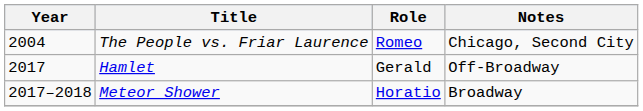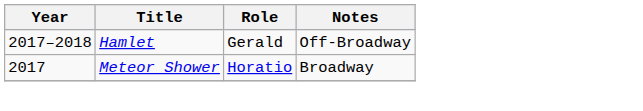 <table class="wikitable sortable">
 <tr style="background:#b0c4de; text-align:center;">
 <th>Year</th>
 <th>Title</th>
 <th>Role</th>
 <th>Notes</th>
 </tr>
 <tr>
-<td>2004</td>
-<td><em>The People vs. Friar Laurence</em></td>
-<td><a href='#'>Romeo</a></td>
-<td>Chicago, Second City</td>
-</tr>
-<tr>
-<td>2017</td>
+<td>2017–2018</td>
 <td><em><a href='#'>Hamlet</a></em></td>
 <td>Gerald</td>
 <td>Off-Broadway</td>
 </tr>
 <tr>
-<td>2017–2018</td>
+<td>2017</td>
 <td><em><a href='#'>Meteor Shower</a></em></td>
 <td><a href='#'>Horatio</a></td>
 <td>Broadway</td>
 </tr>
 <tr>
 </tr>
 </table>
